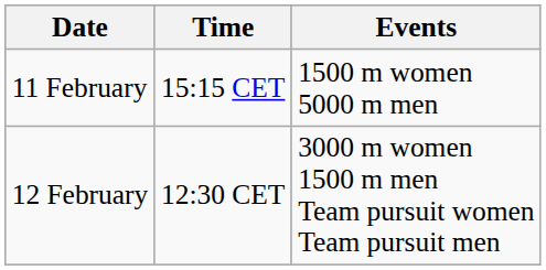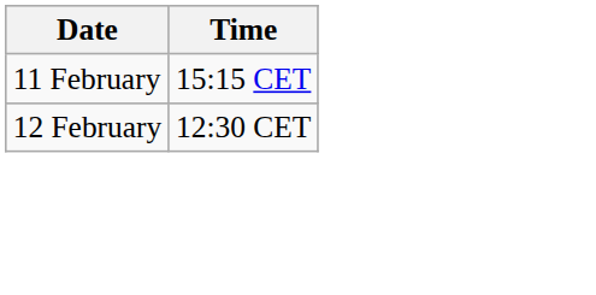 <table class="wikitable" border="1">
 <tr>
 <th>Date</th>
 <th>Time</th>
-<th>Events</th>
 </tr>
 <tr>
 <td>11 February</td>
 <td>15:15 <a href='#'>CET</a></td>
-<td>1500 m women<br>5000 m men</td>
 </tr>
 <tr>
 <td>12 February</td>
 <td>12:30 CET</td>
-<td>3000 m women<br>1500 m men<br>Team pursuit women<br>Team pursuit men</td>
 </tr>
 </table>
